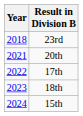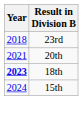 <table class="wikitable" style="text-align:center">
 <tr>
 <th>Year</th>
 <th>Result in<br>Division B</th>
 </tr>
 <tr>
 <td><a href='#'>2018</a></td>
 <td>23rd</td>
 </tr>
 <tr>
 <td><a href='#'>2021</a></td>
 <td>20th</td>
 </tr>
 <tr>
-<td><a href='#'>2022</a></td>
-<td>17th</td>
-</tr>
-<tr>
-<td><a href='#'>2023</a></td>
+<td><strong><a href='#'>2023</a></strong></td>
 <td>18th</td>
 </tr>
 <tr>
 <td><a href='#'>2024</a></td>
 <td>15th</td>
 </tr>
 </table>
